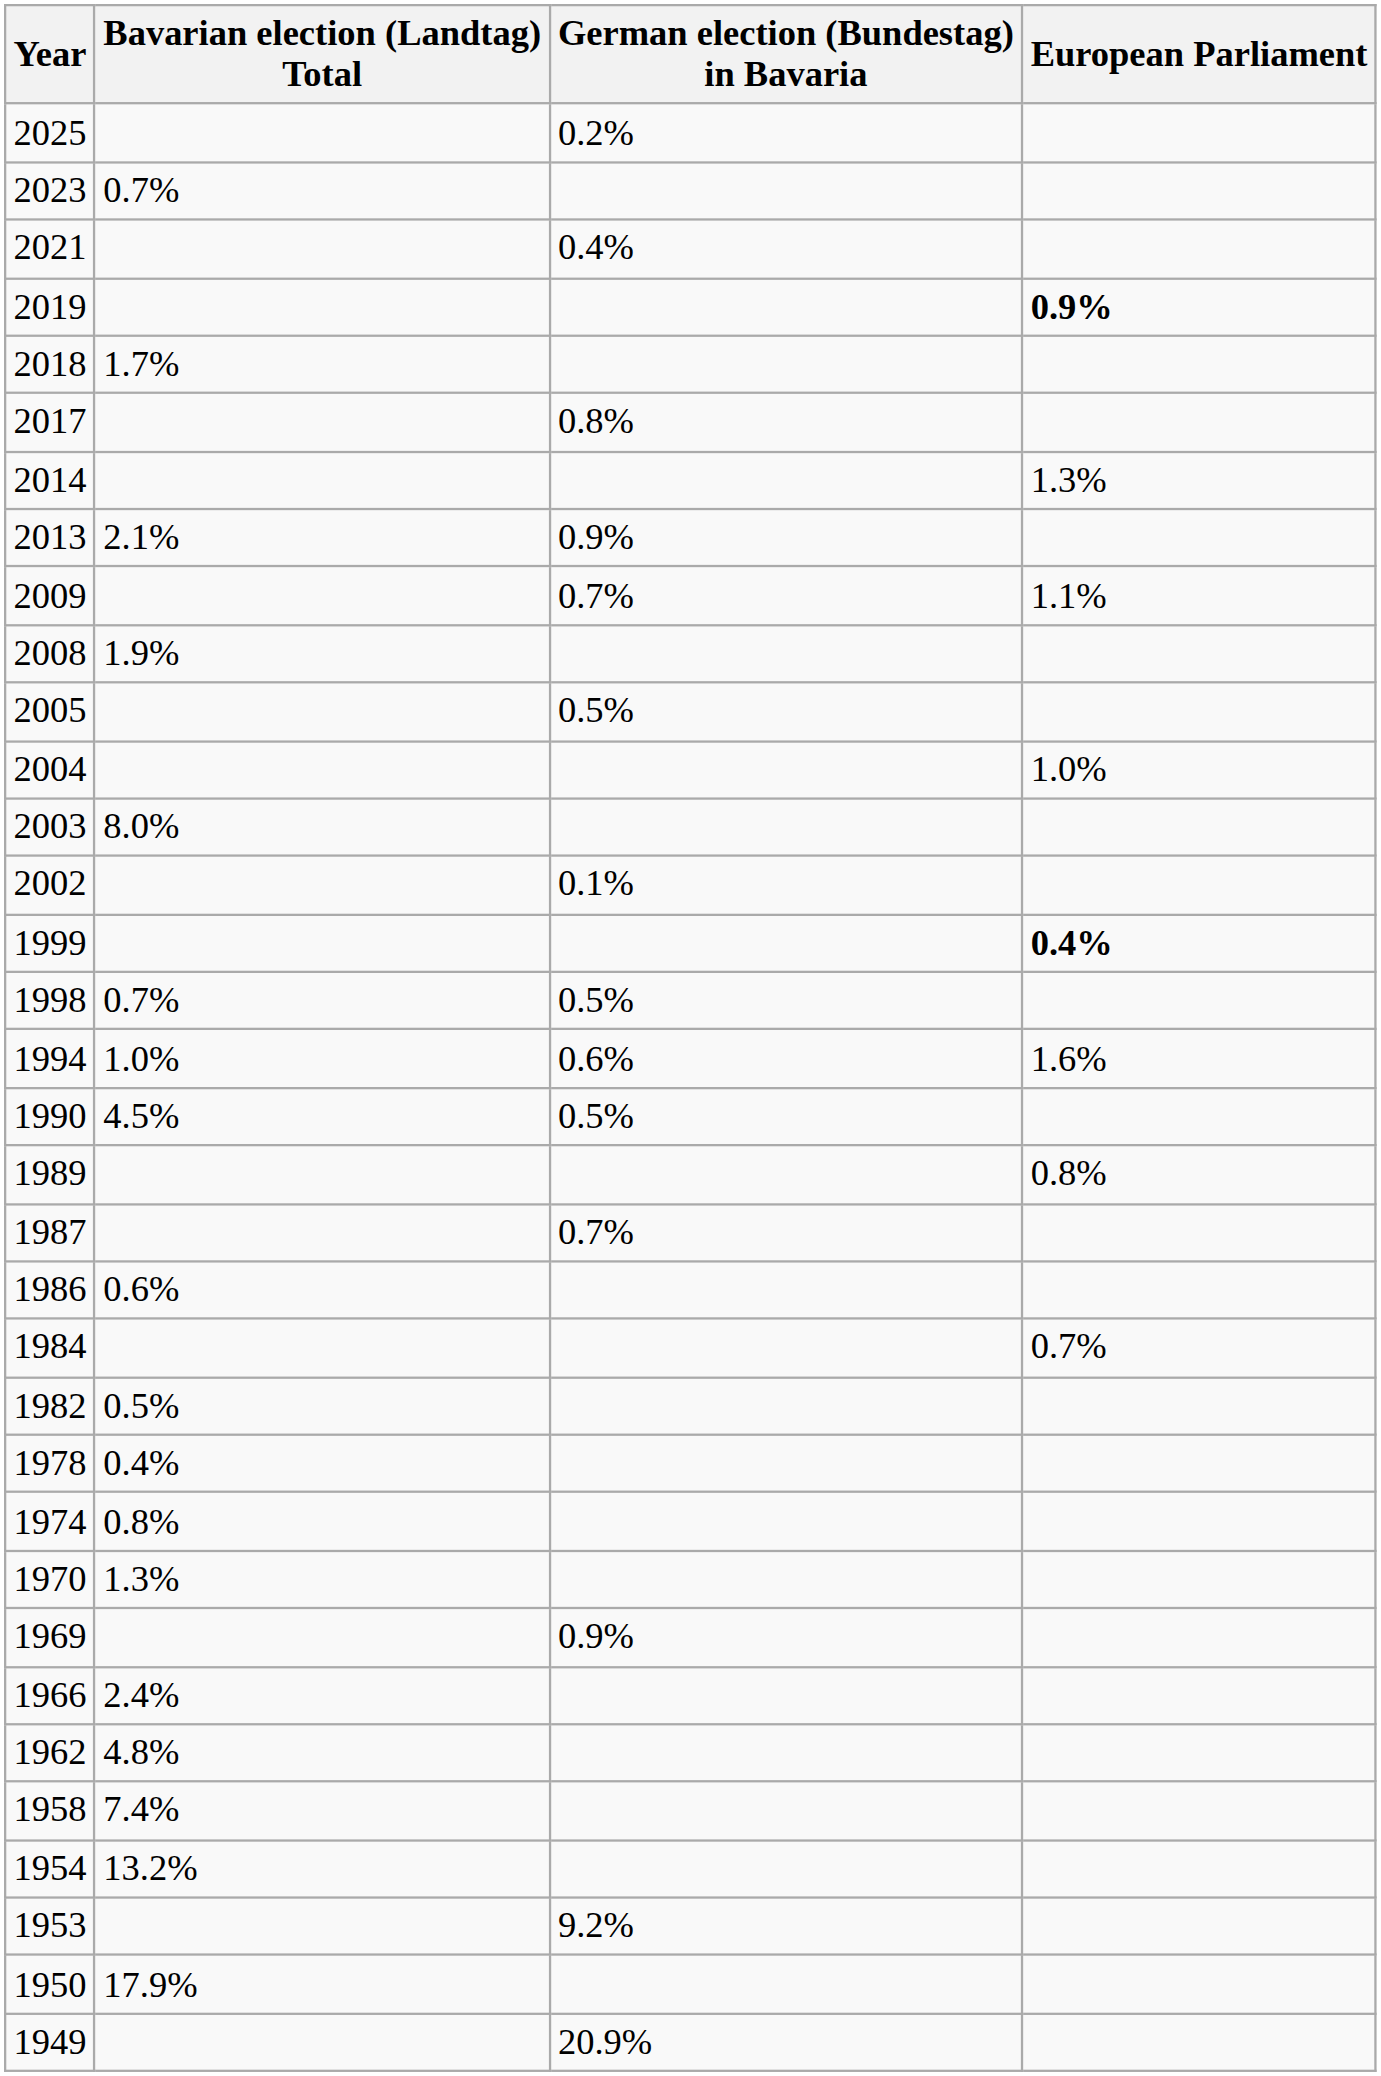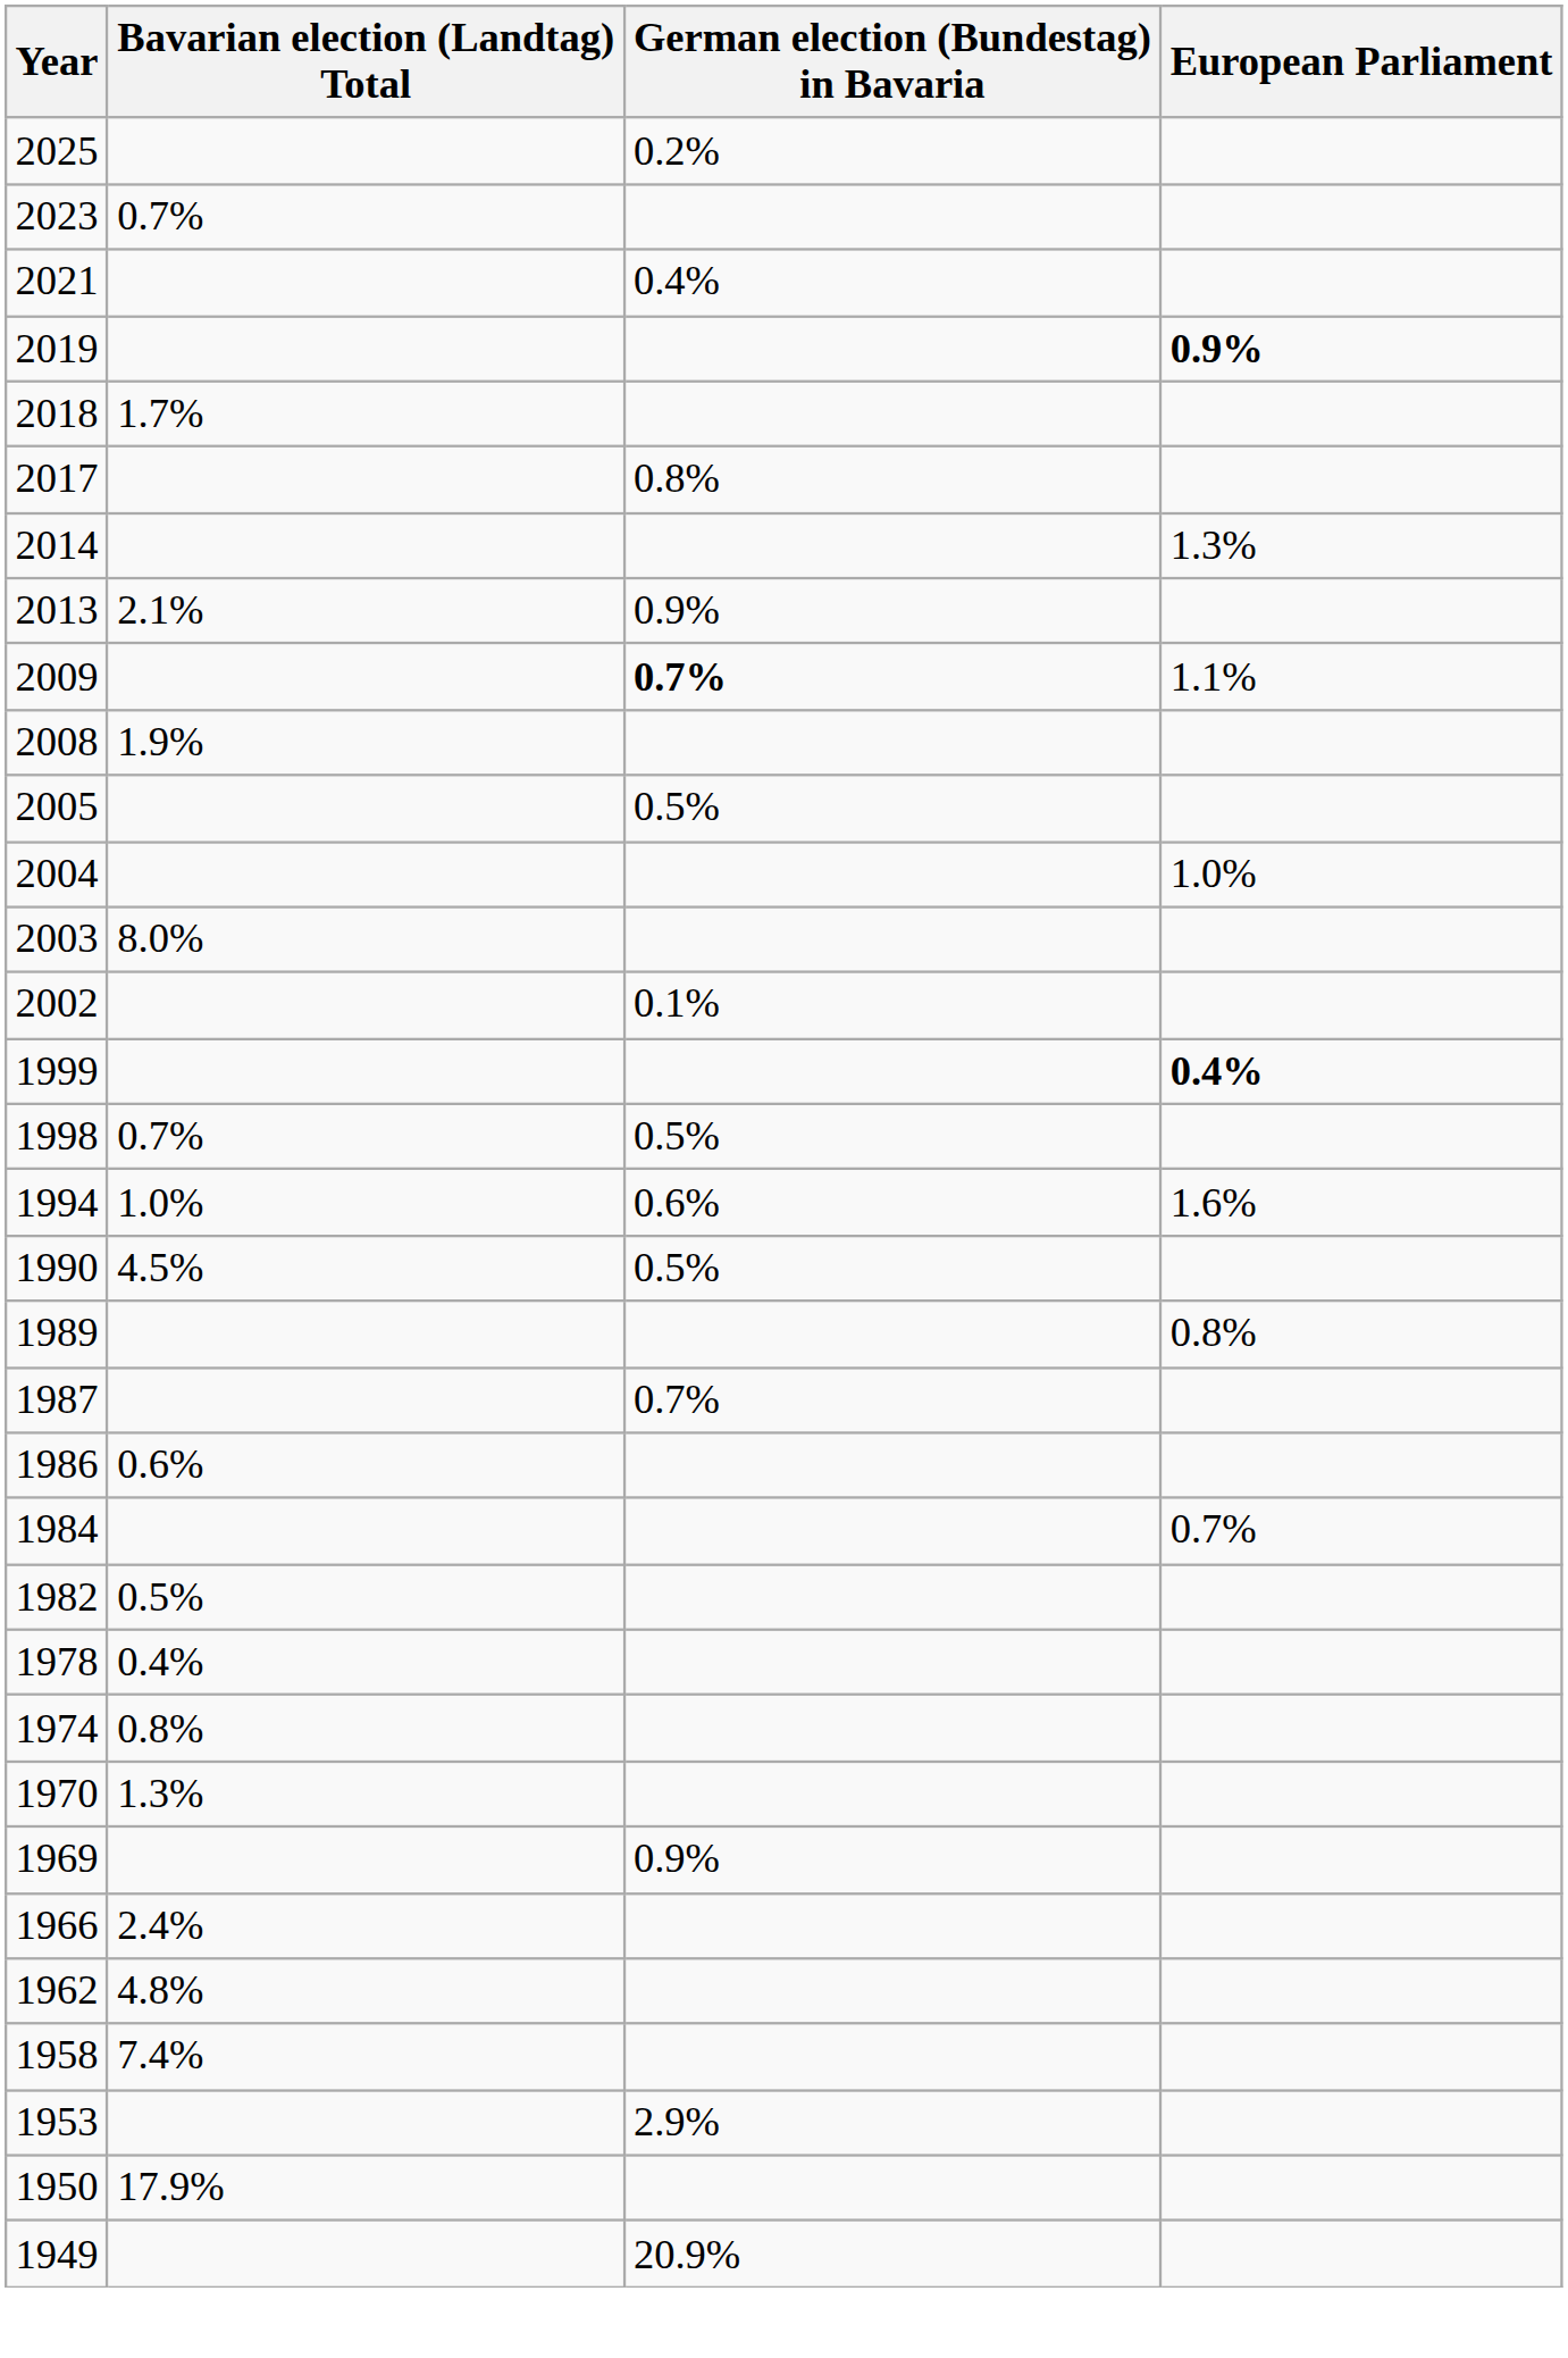 <table class="wikitable">
 <tr>
 <th>Year</th>
 <th>Bavarian election (Landtag)<br> Total</th>
 <th>German election (Bundestag) <br> in Bavaria</th>
 <th>European Parliament</th>
 </tr>
 <tr>
 <td>2025</td>
 <td> </td>
 <td>0.2%</td>
 <td> </td>
 </tr>
 <tr>
 <td>2023</td>
 <td>0.7%</td>
 <td> </td>
 <td> </td>
 </tr>
 <tr>
 <td>2021</td>
 <td> </td>
 <td>0.4%</td>
 <td> </td>
 </tr>
 <tr>
 <td>2019</td>
 <td> </td>
 <td> </td>
 <td><strong>0.9%</strong></td>
 </tr>
 <tr>
 <td>2018</td>
 <td>1.7%</td>
 <td> </td>
 <td> </td>
 </tr>
 <tr>
 <td>2017</td>
 <td> </td>
 <td>0.8%</td>
 <td> </td>
 </tr>
 <tr>
 <td>2014</td>
 <td> </td>
 <td> </td>
 <td>1.3%</td>
 </tr>
 <tr>
 <td>2013</td>
 <td>2.1%</td>
 <td>0.9%</td>
 <td> </td>
 </tr>
 <tr>
 <td>2009</td>
 <td> </td>
-<td>0.7%</td>
+<td><strong>0.7%</strong></td>
 <td>1.1%</td>
 </tr>
 <tr>
 <td>2008</td>
 <td>1.9%</td>
 <td> </td>
 <td> </td>
 </tr>
 <tr>
 <td>2005</td>
 <td> </td>
 <td>0.5%</td>
 <td> </td>
 </tr>
 <tr>
 <td>2004</td>
 <td> </td>
 <td> </td>
 <td>1.0%</td>
 </tr>
 <tr>
 <td>2003</td>
 <td>8.0%</td>
 <td> </td>
 <td> </td>
 </tr>
 <tr>
 <td>2002</td>
 <td> </td>
 <td>0.1%</td>
 <td> </td>
 </tr>
 <tr>
 <td>1999</td>
 <td> </td>
 <td> </td>
 <td><strong>0.4%</strong></td>
 </tr>
 <tr>
 <td>1998</td>
 <td>0.7%</td>
 <td>0.5%</td>
 <td> </td>
 </tr>
 <tr>
 <td>1994</td>
 <td>1.0%</td>
 <td>0.6%</td>
 <td>1.6%</td>
 </tr>
 <tr>
 <td>1990</td>
 <td>4.5%</td>
 <td>0.5%</td>
 <td> </td>
 </tr>
 <tr>
 <td>1989</td>
 <td> </td>
 <td> </td>
 <td>0.8%</td>
 </tr>
 <tr>
 <td>1987</td>
 <td> </td>
 <td>0.7%</td>
 <td> </td>
 </tr>
 <tr>
 <td>1986</td>
 <td>0.6%</td>
 <td> </td>
 <td> </td>
 </tr>
 <tr>
 <td>1984</td>
 <td> </td>
 <td> </td>
 <td>0.7%</td>
 </tr>
 <tr>
 <td>1982</td>
 <td>0.5%</td>
 <td> </td>
 <td> </td>
 </tr>
 <tr>
 <td>1978</td>
 <td>0.4%</td>
 <td> </td>
 <td> </td>
 </tr>
 <tr>
 <td>1974</td>
 <td>0.8%</td>
 <td> </td>
 <td> </td>
 </tr>
 <tr>
 <td>1970</td>
 <td>1.3%</td>
 <td> </td>
 <td> </td>
 </tr>
 <tr>
 <td>1969</td>
 <td> </td>
 <td>0.9%</td>
 <td> </td>
 </tr>
 <tr>
 <td>1966</td>
 <td>2.4%</td>
 <td> </td>
 <td> </td>
 </tr>
 <tr>
 <td>1962</td>
 <td>4.8%</td>
 <td> </td>
 <td> </td>
 </tr>
 <tr>
 <td>1958</td>
 <td>7.4%</td>
 <td> </td>
 <td> </td>
 </tr>
 <tr>
-<td>1954</td>
-<td>13.2%</td>
-<td> </td>
-<td> </td>
-</tr>
-<tr>
 <td>1953</td>
 <td> </td>
-<td>9.2%</td>
+<td>2.9%</td>
 <td> </td>
 </tr>
 <tr>
 <td>1950</td>
 <td>17.9%</td>
 <td> </td>
 <td> </td>
 </tr>
 <tr>
 <td>1949</td>
 <td> </td>
 <td>20.9%</td>
 <td> </td>
 </tr>
 </table>
